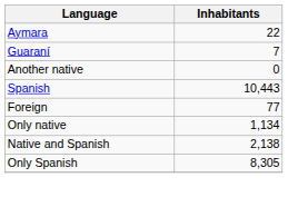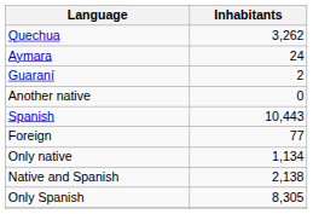 <table class="wikitable" border="1" style="width:30%;" border="1">
 <tr bgcolor=#EFEFEF>
 <th><strong>Language</strong></th>
 <th><strong>Inhabitants</strong></th>
 </tr>
 <tr>
+<td><a href='#'>Quechua</a></td>
+<td align="right">3,262</td>
+</tr>
+<tr>
 <td><a href='#'>Aymara</a></td>
-<td align="right">22</td>
+<td align="right">24</td>
 </tr>
 <tr>
 <td><a href='#'>Guaraní</a></td>
-<td align="right">7</td>
+<td align="right">2</td>
 </tr>
 <tr>
 <td>Another native</td>
 <td align="right">0</td>
 </tr>
 <tr>
 <td><a href='#'>Spanish</a></td>
 <td align="right">10,443</td>
 </tr>
 <tr>
 <td>Foreign</td>
 <td align="right">77</td>
 </tr>
 <tr>
 <td>Only native</td>
 <td align="right">1,134</td>
 </tr>
 <tr>
 <td>Native and Spanish</td>
 <td align="right">2,138</td>
 </tr>
 <tr>
 <td>Only Spanish</td>
 <td align="right">8,305</td>
 </tr>
 <tr>
 </tr>
 </table>
